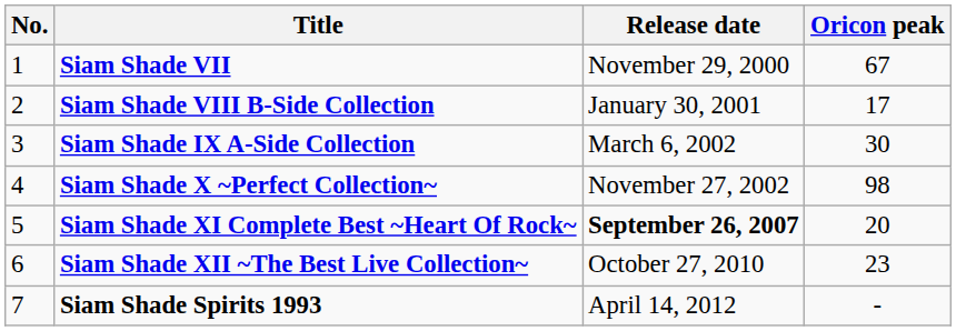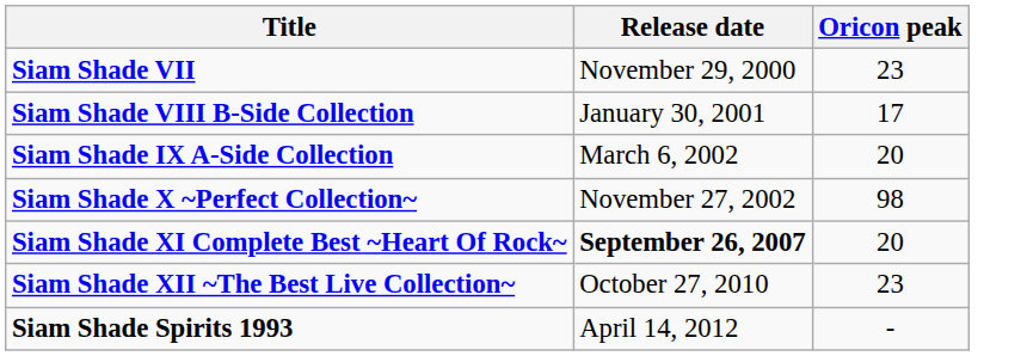 <table class="wikitable">
 <tr>
-<th>No.</th>
 <th>Title</th>
 <th>Release date</th>
 <th><a href='#'>Oricon</a> peak</th>
 </tr>
 <tr>
-<td>1</td>
 <td><strong><a href='#'>Siam Shade VII</a></strong></td>
 <td>November 29, 2000</td>
-<td style="text-align:center;">67</td>
+<td style="text-align:center;">23</td>
 </tr>
 <tr>
-<td>2</td>
 <td><strong><a href='#'>Siam Shade VIII B-Side Collection</a></strong></td>
 <td>January 30, 2001</td>
 <td style="text-align:center;">17</td>
 </tr>
 <tr>
-<td>3</td>
 <td><strong><a href='#'>Siam Shade IX A-Side Collection</a></strong></td>
 <td>March 6, 2002</td>
-<td style="text-align:center;">30</td>
+<td style="text-align:center;">20</td>
 </tr>
 <tr>
-<td>4</td>
 <td><strong><a href='#'>Siam Shade X ~Perfect Collection~</a></strong></td>
 <td>November 27, 2002</td>
 <td style="text-align:center;">98</td>
 </tr>
 <tr>
-<td>5</td>
 <td><strong><a href='#'>Siam Shade XI Complete Best ~Heart Of Rock~</a></strong></td>
 <td><strong>September 26, 2007</strong></td>
 <td style="text-align:center;">20</td>
 </tr>
 <tr>
-<td>6</td>
 <td><strong><a href='#'>Siam Shade XII ~The Best Live Collection~</a></strong></td>
 <td>October 27, 2010</td>
 <td style="text-align:center;">23</td>
 </tr>
 <tr>
-<td>7</td>
 <td><strong>Siam Shade Spirits 1993</strong></td>
 <td>April 14, 2012</td>
 <td style="text-align:center;">-</td>
 </tr>
 </table>
